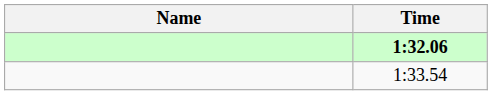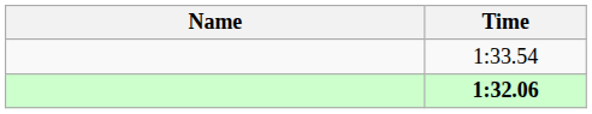 <table class="wikitable" style="text-align:center;">
 <tr>
 <th style="width:19em">Name</th>
 <th style="width:7em">Time</th>
 </tr>
+<tr>
+<td align=left></td>
+<td>1:33.54</td>
+</tr>
 <tr bgcolor=ccffcc>
 <td align=left><strong></strong></td>
 <td><strong>1:32.06</strong></td>
 </tr>
-<tr>
-<td align=left></td>
-<td>1:33.54</td>
-</tr>
 </table>
